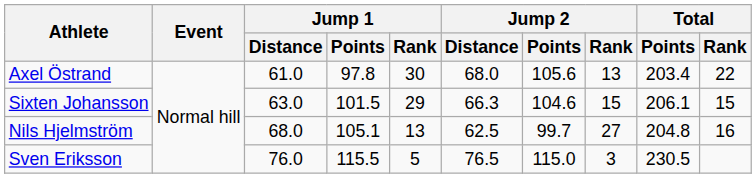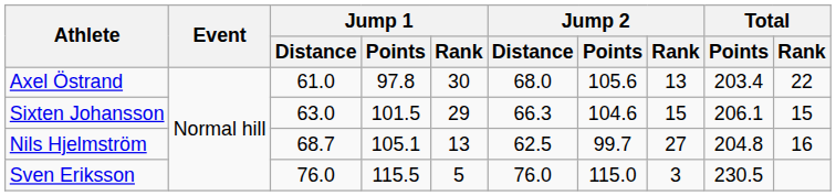 <table class="wikitable" style="font-size:90%">
 <tr>
 <th rowspan="2">Athlete</th>
 <th rowspan="2">Event</th>
 <th colspan="3">Jump 1</th>
 <th colspan="3">Jump 2</th>
 <th colspan="2">Total</th>
 </tr>
 <tr>
 <th>Distance</th>
 <th>Points</th>
 <th>Rank</th>
 <th>Distance</th>
 <th>Points</th>
 <th>Rank</th>
 <th>Points</th>
 <th>Rank</th>
 </tr>
 <tr>
 <td><a href='#'>Axel Östrand</a></td>
 <td rowspan="4">Normal hill</td>
 <td align="center">61.0</td>
 <td align="center">97.8</td>
 <td align="center">30</td>
 <td align="center">68.0</td>
 <td align="center">105.6</td>
 <td align="center">13</td>
 <td align="center">203.4</td>
 <td align="center">22</td>
 </tr>
 <tr>
 <td><a href='#'>Sixten Johansson</a></td>
 <td align="center">63.0</td>
 <td align="center">101.5</td>
 <td align="center">29</td>
 <td align="center">66.3</td>
 <td align="center">104.6</td>
 <td align="center">15</td>
 <td align="center">206.1</td>
 <td align="center">15</td>
 </tr>
 <tr>
 <td><a href='#'>Nils Hjelmström</a></td>
-<td align="center">68.0</td>
+<td align="center">68.7</td>
 <td align="center">105.1</td>
 <td align="center">13</td>
 <td align="center">62.5</td>
 <td align="center">99.7</td>
 <td align="center">27</td>
 <td align="center">204.8</td>
 <td align="center">16</td>
 </tr>
 <tr>
 <td><a href='#'>Sven Eriksson</a></td>
 <td align="center">76.0</td>
 <td align="center">115.5</td>
 <td align="center">5</td>
-<td align="center">76.5</td>
+<td align="center">76.0</td>
 <td align="center">115.0</td>
 <td align="center">3</td>
 <td align="center">230.5</td>
 <td align="center"></td>
 </tr>
 </table>
